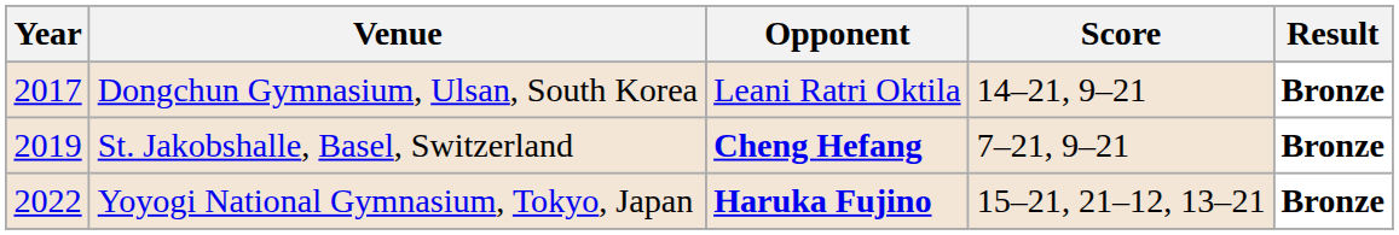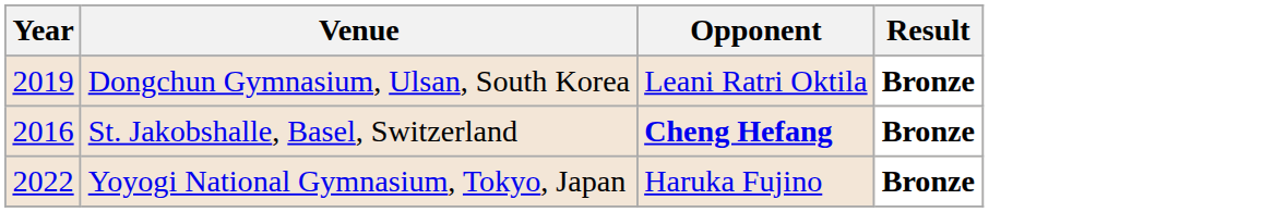 <table class="sortable wikitable" style="font-size: 95%;">
 <tr>
 <th>Year</th>
 <th>Venue</th>
 <th>Opponent</th>
-<th>Score</th>
 <th>Result</th>
 </tr>
 <tr style="background:#F3E6D7">
-<td align="center"><a href='#'>2017</a></td>
+<td align="center"><a href='#'>2019</a></td>
 <td align="left"><a href='#'>Dongchun Gymnasium</a>, <a href='#'>Ulsan</a>, South Korea</td>
 <td align="left"> <a href='#'>Leani Ratri Oktila</a></td>
-<td align="left">14–21, 9–21</td>
 <td style="text-align:left; background:white"> <strong>Bronze</strong></td>
 </tr>
 <tr style="background:#F3E6D7">
-<td align="center"><a href='#'>2019</a></td>
+<td align="center"><a href='#'>2016</a></td>
 <td align="left"><a href='#'>St. Jakobshalle</a>, <a href='#'>Basel</a>, Switzerland</td>
 <td align="left"><strong> <a href='#'>Cheng Hefang</a></strong></td>
-<td align="left">7–21, 9–21</td>
 <td style="text-align:left; background:white"> <strong>Bronze</strong></td>
 </tr>
 <tr style="background:#F3E6D7">
 <td align="center"><a href='#'>2022</a></td>
 <td align="left"><a href='#'>Yoyogi National Gymnasium</a>, <a href='#'>Tokyo</a>, Japan</td>
-<td align="left"><strong> <a href='#'>Haruka Fujino</a></strong></td>
-<td align="left">15–21, 21–12, 13–21</td>
+<td align="left"> <a href='#'>Haruka Fujino</a></td>
 <td style="text-align:left; background:white"> <strong>Bronze</strong></td>
 </tr>
 </table>
